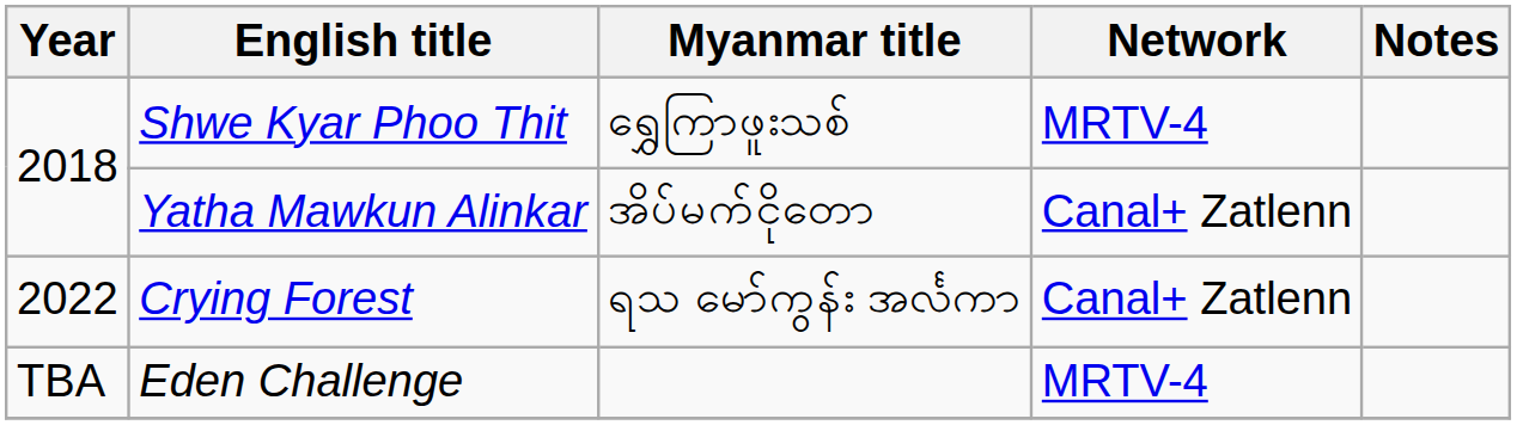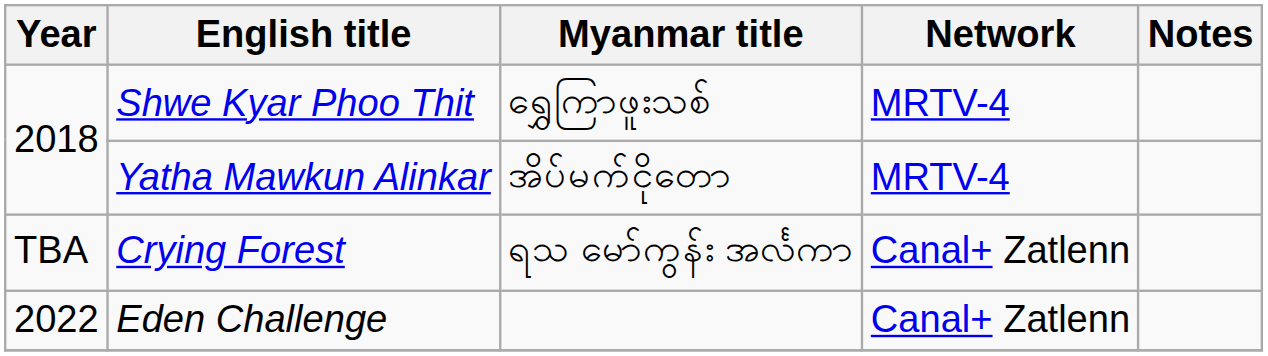 <table class="wikitable">
 <tr>
 <th width=10>Year</th>
 <th>English title</th>
 <th>Myanmar title</th>
 <th>Network</th>
 <th>Notes</th>
 </tr>
 <tr>
 <td rowspan="2">2018</td>
 <td><em><a href='#'>Shwe Kyar Phoo Thit</a></em></td>
 <td>ရွှေကြာဖူးသစ်</td>
 <td><a href='#'>MRTV-4</a></td>
 <td></td>
 </tr>
 <tr>
 <td><em><a href='#'>Yatha Mawkun Alinkar</a></em></td>
 <td>အိပ်မက်ငိုတော</td>
-<td><a href='#'>Canal+</a> Zatlenn</td>
+<td><a href='#'>MRTV-4</a></td>
 <td></td>
 </tr>
 <tr>
-<td>2022</td>
+<td>TBA</td>
 <td><em><a href='#'>Crying Forest</a></em></td>
 <td>ရသ မော်ကွန်း အင်္လကာ</td>
 <td><a href='#'>Canal+</a> Zatlenn</td>
 <td></td>
 </tr>
 <tr>
-<td>TBA</td>
+<td>2022</td>
 <td><em>Eden Challenge</em></td>
 <td></td>
-<td><a href='#'>MRTV-4</a></td>
+<td><a href='#'>Canal+</a> Zatlenn</td>
 <td></td>
 </tr>
 <tr>
 </tr>
 </table>
